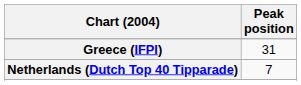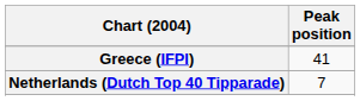 <table class="wikitable sortable plainrowheaders" style="text-align:center">
 <tr>
 <th scope="col">Chart (2004)</th>
 <th scope="col">Peak<br> position</th>
 </tr>
 <tr>
 </tr>
 <tr>
 </tr>
 <tr>
 </tr>
 <tr>
 </tr>
 <tr>
 <th scope="row">Greece (<a href='#'>IFPI</a>)</th>
-<td align="center">31</td>
+<td align="center">41</td>
 </tr>
 <tr>
 </tr>
 <tr>
 <th scope="row">Netherlands (<a href='#'>Dutch Top 40 Tipparade</a>)</th>
 <td align="center">7</td>
 </tr>
 <tr>
 </tr>
 <tr>
 </tr>
 <tr>
 </tr>
 <tr>
 </tr>
 <tr>
 </tr>
 </table>
